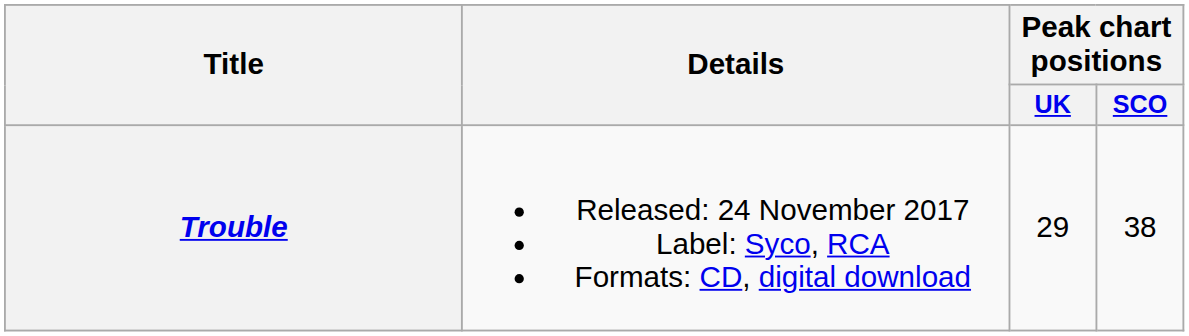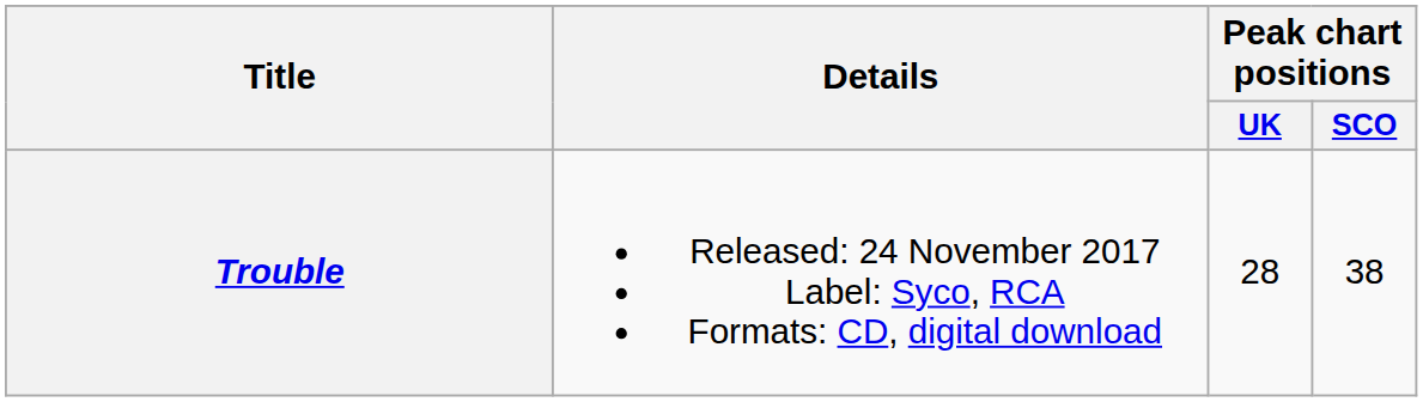 <table class="wikitable plainrowheaders" style="text-align:center;">
 <tr>
 <th scope="col" rowspan="2" style="width:15em;">Title</th>
 <th scope="col" rowspan="2" style="width:18em;">Details</th>
 <th scope="col" colspan="2">Peak chart positions</th>
 </tr>
 <tr>
 <th scope="col" style="width:3em;font-size:85%;"><a href='#'>UK</a><br></th>
 <th scope="col" style="width:3em;font-size:85%;"><a href='#'>SCO</a><br></th>
 </tr>
 <tr>
 <th scope="row"><em><a href='#'>Trouble</a></em></th>
 <td><br><ul><li>Released: 24 November 2017</li><li>Label: <a href='#'>Syco</a>, <a href='#'>RCA</a></li><li>Formats: <a href='#'>CD</a>, <a href='#'>digital download</a></li></ul></td>
-<td>29</td>
+<td>28</td>
 <td>38</td>
 </tr>
 </table>
